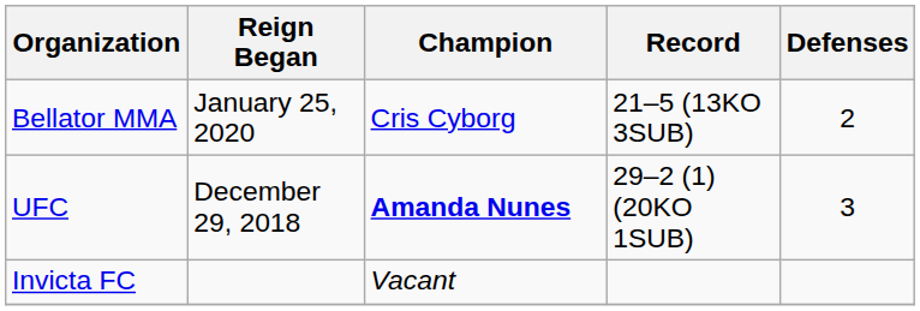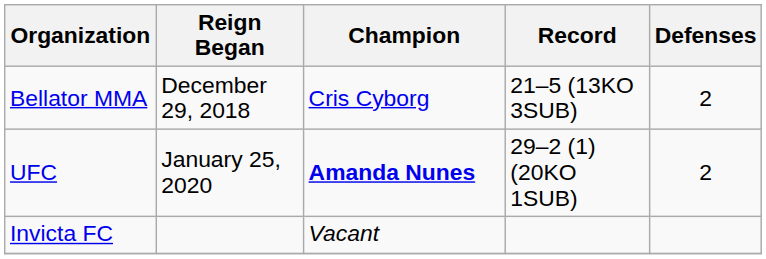 <table class="wikitable" style="width:60%;">
 <tr>
 <th style="width:20%;">Organization</th>
 <th style="width:20%;">Reign Began</th>
 <th style="width:28%;">Champion</th>
 <th style="width:20%;">Record</th>
 <th style="width:12%;">Defenses</th>
 </tr>
 <tr>
 <td><a href='#'>Bellator MMA</a></td>
-<td>January 25, 2020</td>
+<td>December 29, 2018</td>
 <td> <a href='#'>Cris Cyborg</a></td>
 <td>21–5 (13KO 3SUB)</td>
 <td align=center>2</td>
 </tr>
 <tr>
 <td><a href='#'>UFC</a></td>
-<td>December 29, 2018</td>
+<td>January 25, 2020</td>
 <td><strong> <a href='#'>Amanda Nunes</a></strong></td>
 <td>29–2 (1) (20KO 1SUB)</td>
-<td align=center>3</td>
+<td align=center>2</td>
 </tr>
 <tr>
 <td><a href='#'>Invicta FC</a></td>
 <td></td>
 <td> <em>Vacant</em></td>
 <td></td>
 <td align=center></td>
 </tr>
 <tr>
 </tr>
 </table>
